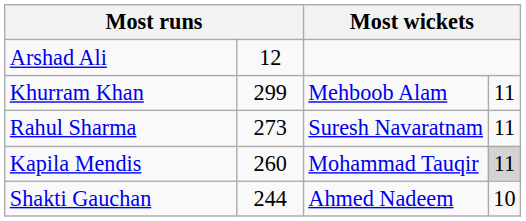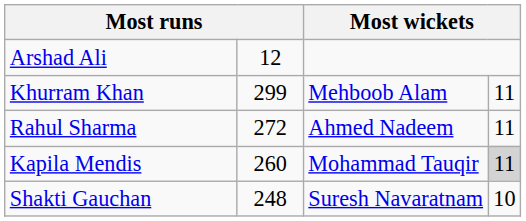 <table class="wikitable">
 <tr>
 <th colspan="2" align="center">Most runs</th>
 <th colspan="2" align="center">Most wickets</th>
 </tr>
 <tr width=160 |>
 <td width=160> <a href='#'>Arshad Ali</a></td>
 <td width=40 align=center>12</td>
 </tr>
 <tr>
 <td> <a href='#'>Khurram Khan</a></td>
 <td align=center>299</td>
 <td> <a href='#'>Mehboob Alam</a></td>
 <td align=center>11</td>
 </tr>
 <tr>
 <td> <a href='#'>Rahul Sharma</a></td>
-<td align=center>273</td>
-<td> <a href='#'>Suresh Navaratnam</a></td>
+<td align=center>272</td>
+<td> <a href='#'>Ahmed Nadeem</a></td>
 <td align=center>11</td>
 </tr>
 <tr>
 <td> <a href='#'>Kapila Mendis</a></td>
 <td align=center>260</td>
 <td> <a href='#'>Mohammad Tauqir</a></td>
 <td align=center style="background: lightgrey;">11</td>
 </tr>
 <tr>
 <td> <a href='#'>Shakti Gauchan</a></td>
-<td align=center>244</td>
-<td> <a href='#'>Ahmed Nadeem</a></td>
+<td align=center>248</td>
+<td> <a href='#'>Suresh Navaratnam</a></td>
 <td align=center>10</td>
 </tr>
 </table>
